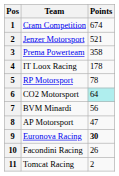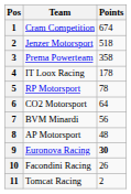 <table class="wikitable" style="font-size:85%">
 <tr>
 <th>Pos</th>
 <th>Team</th>
 <th>Points</th>
 </tr>
 <tr>
 <th>1</th>
 <td><a href='#'>Cram Competition</a></td>
 <td>674</td>
 </tr>
 <tr>
 <th>2</th>
 <td><a href='#'>Jenzer Motorsport</a></td>
-<td>521</td>
+<td>518</td>
 </tr>
 <tr>
 <th>3</th>
 <td><a href='#'>Prema Powerteam</a></td>
 <td>358</td>
 </tr>
 <tr>
 <th>4</th>
 <td>IT Loox Racing</td>
 <td>178</td>
 </tr>
 <tr>
 <th>5</th>
 <td><a href='#'>RP Motorsport</a></td>
 <td>78</td>
 </tr>
 <tr>
 <th>6</th>
 <td>CO2 Motorsport</td>
-<td style="background: paleturquoise;">64</td>
+<td>64</td>
 </tr>
 <tr>
 <th>7</th>
 <td>BVM Minardi</td>
 <td>56</td>
 </tr>
 <tr>
 <th>8</th>
 <td>AP Motorsport</td>
-<td>47</td>
+<td>48</td>
 </tr>
 <tr>
 <th>9</th>
 <td><a href='#'>Euronova Racing</a></td>
 <td><strong>30</strong></td>
 </tr>
 <tr>
 <th>10</th>
 <td>Facondini Racing</td>
 <td>26</td>
 </tr>
 <tr>
 <th>11</th>
 <td>Tomcat Racing</td>
 <td>2</td>
 </tr>
 </table>
